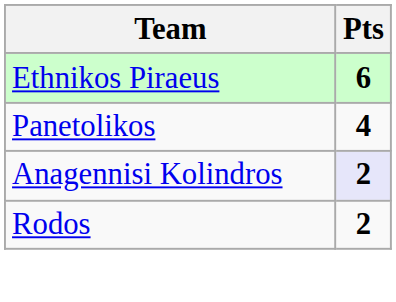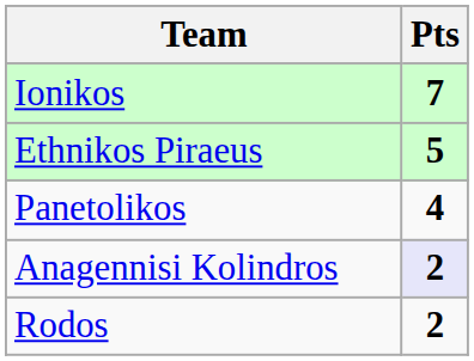 <table class="wikitable" style="text-align: center;">
 <tr>
 <th width=165>Team</th>
 <th width=20>Pts</th>
 </tr>
 <tr bgcolor="#ccffcc">
+<td align=left><a href='#'>Ionikos</a></td>
+<td><strong>7</strong></td>
+</tr>
+<tr bgcolor="#ccffcc">
 <td align=left><a href='#'>Ethnikos Piraeus</a></td>
-<td><strong>6</strong></td>
+<td><strong>5</strong></td>
 </tr>
 <tr>
 <td align=left><a href='#'>Panetolikos</a></td>
 <td><strong>4</strong></td>
 </tr>
 <tr>
 <td align=left><a href='#'>Anagennisi Kolindros</a></td>
 <td style="background: lavender;"><strong>2</strong></td>
 </tr>
 <tr>
 <td align=left><a href='#'>Rodos</a></td>
 <td><strong>2</strong></td>
 </tr>
 </table>
